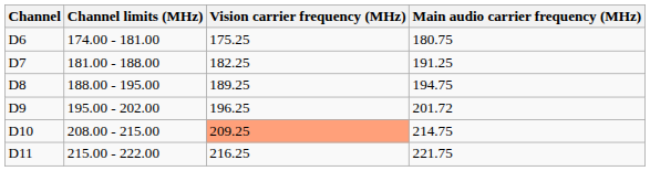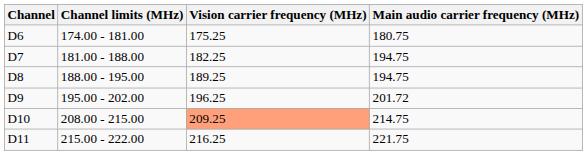 <table class="wikitable">
 <tr>
 <th>Channel</th>
 <th>Channel limits (MHz)</th>
 <th>Vision carrier frequency (MHz)</th>
 <th>Main audio carrier frequency (MHz)</th>
 </tr>
 <tr>
 <td>D6</td>
 <td>174.00 - 181.00</td>
 <td>175.25</td>
 <td>180.75</td>
 </tr>
 <tr>
 <td>D7</td>
 <td>181.00 - 188.00</td>
 <td>182.25</td>
-<td>191.25</td>
+<td>194.75</td>
 </tr>
 <tr>
 <td>D8</td>
 <td>188.00 - 195.00</td>
 <td>189.25</td>
 <td>194.75</td>
 </tr>
 <tr>
 <td>D9</td>
 <td>195.00 - 202.00</td>
 <td>196.25</td>
 <td>201.72</td>
 </tr>
 <tr>
 <td>D10</td>
 <td>208.00 - 215.00</td>
 <td style="background: lightsalmon;">209.25</td>
 <td>214.75</td>
 </tr>
 <tr>
 <td>D11</td>
 <td>215.00 - 222.00</td>
 <td>216.25</td>
 <td>221.75</td>
 </tr>
 </table>
